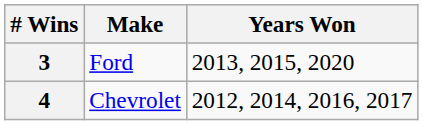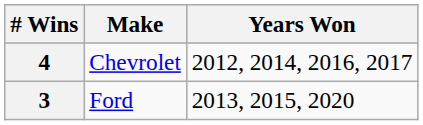 <table class="wikitable" style="font-size: 95%;">
 <tr>
 <th># Wins</th>
 <th>Make</th>
 <th>Years Won</th>
 </tr>
 <tr>
+<th>4</th>
+<td> <a href='#'>Chevrolet</a></td>
+<td>2012, 2014, 2016, 2017</td>
+</tr>
+<tr>
 <th>3</th>
 <td> <a href='#'>Ford</a></td>
 <td>2013, 2015, 2020</td>
 </tr>
-<tr>
-<th>4</th>
-<td> <a href='#'>Chevrolet</a></td>
-<td>2012, 2014, 2016, 2017</td>
-</tr>
 </table>
